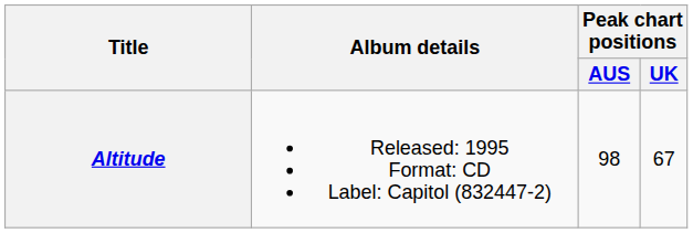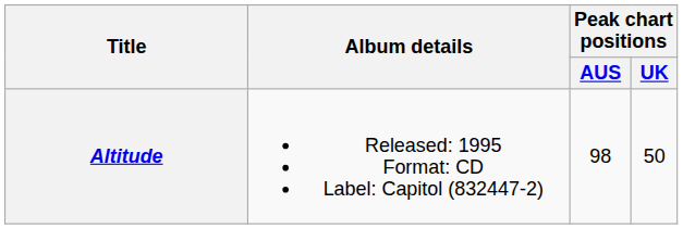 <table class="wikitable plainrowheaders" style="text-align:center;" border="1">
 <tr>
 <th scope="col" rowspan="2" style="width:12em;">Title</th>
 <th scope="col" rowspan="2" style="width:16em;">Album details</th>
 <th scope="col" colspan="2">Peak chart<br>positions</th>
 </tr>
 <tr>
 <th scope="col" style="text-align:center;"><a href='#'>AUS</a><br></th>
 <th scope="col" style="text-align:center;"><a href='#'>UK</a><br></th>
 </tr>
 <tr>
 <th scope="row"><em><a href='#'>Altitude</a></em></th>
 <td><br><ul><li>Released: 1995</li><li>Format: CD</li><li>Label: Capitol (832447-2)</li></ul></td>
 <td align="center">98</td>
-<td align="center">67</td>
+<td align="center">50</td>
 </tr>
 </table>
